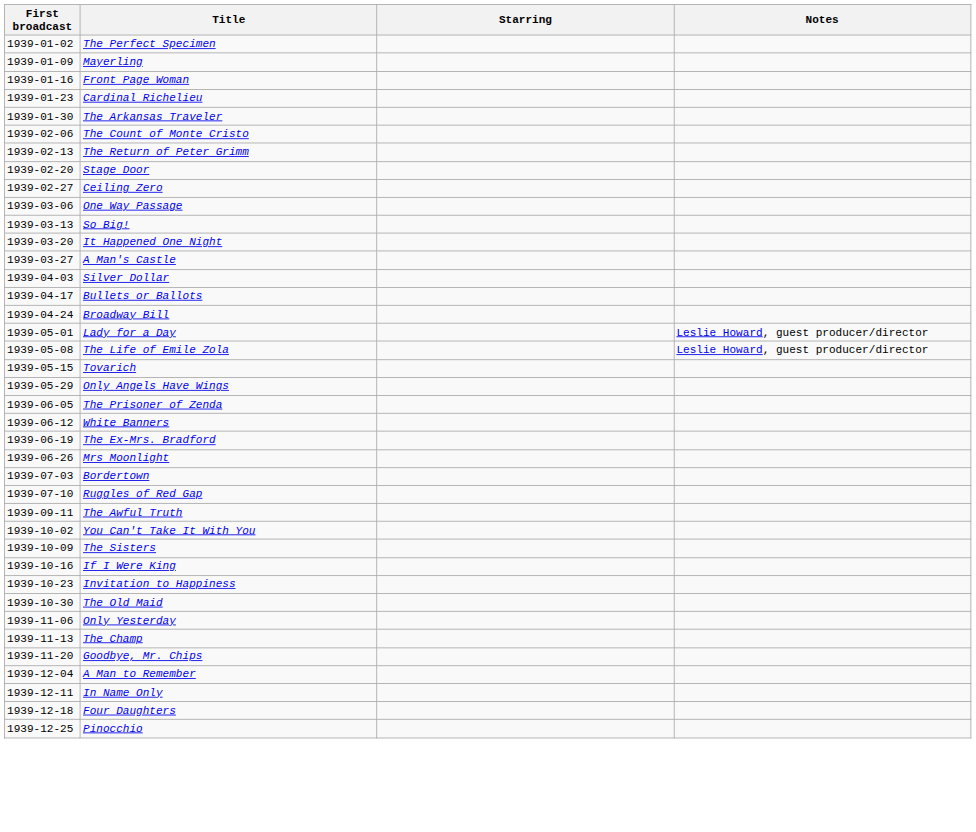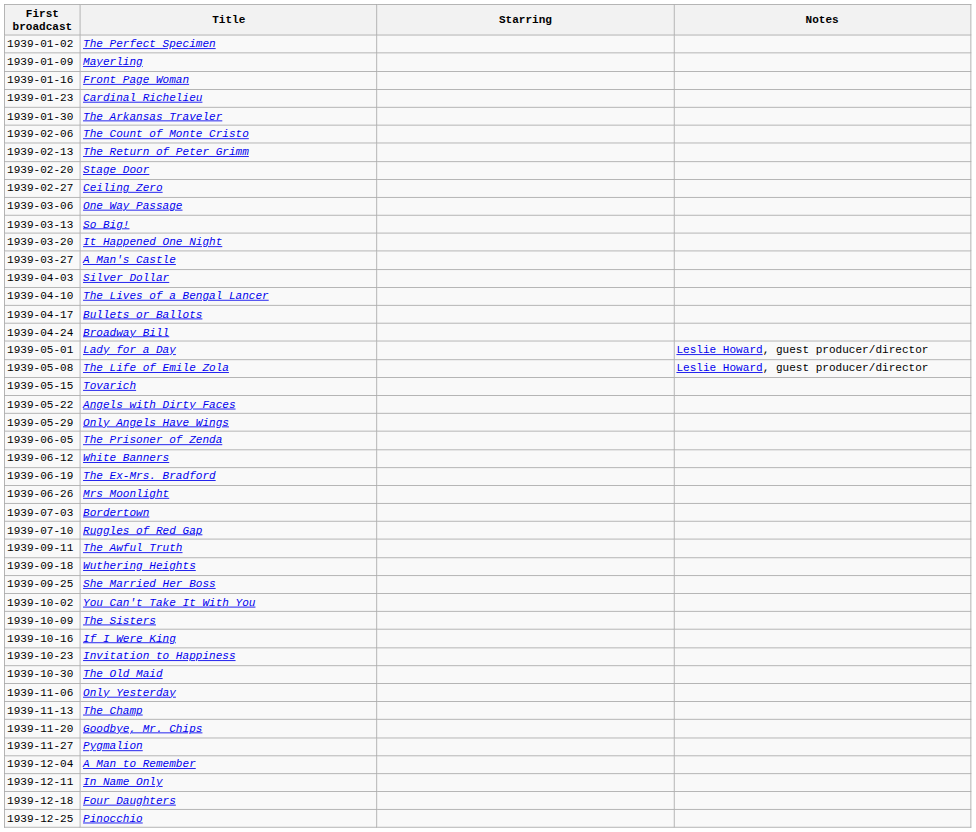 <table class="wikitable sortable plainrowheaders" width=90%>
 <tr>
 <th width=5% scope="col">First broadcast</th>
 <th width=25% scope="col">Title</th>
 <th width=25% scope="col">Starring</th>
 <th width=25% scope="col">Notes</th>
 </tr>
 <tr>
 <td rowspan=>1939-01-02</td>
 <td scope="row"><em><a href='#'>The Perfect Specimen</a></em></td>
 <td></td>
 <td></td>
 </tr>
 <tr>
 <td rowspan=>1939-01-09</td>
 <td scope="row"><em><a href='#'>Mayerling</a></em></td>
 <td></td>
 <td></td>
 </tr>
 <tr>
 <td rowspan=>1939-01-16</td>
 <td scope="row"><em><a href='#'>Front Page Woman</a></em></td>
 <td></td>
 <td></td>
 </tr>
 <tr>
 <td rowspan=>1939-01-23</td>
 <td scope="row"><em><a href='#'>Cardinal Richelieu</a></em></td>
 <td></td>
 <td></td>
 </tr>
 <tr>
 <td rowspan=>1939-01-30</td>
 <td scope="row"><em><a href='#'>The Arkansas Traveler</a></em></td>
 <td></td>
 <td></td>
 </tr>
 <tr>
 <td rowspan=>1939-02-06</td>
 <td scope="row"><em><a href='#'>The Count of Monte Cristo</a></em></td>
 <td></td>
 <td></td>
 </tr>
 <tr>
 <td rowspan=>1939-02-13</td>
 <td scope="row"><em><a href='#'>The Return of Peter Grimm</a></em></td>
 <td></td>
 <td></td>
 </tr>
 <tr>
 <td rowspan=>1939-02-20</td>
 <td scope="row"><em><a href='#'>Stage Door</a></em></td>
 <td></td>
 <td></td>
 </tr>
 <tr>
 <td rowspan=>1939-02-27</td>
 <td scope="row"><em><a href='#'>Ceiling Zero</a></em></td>
 <td></td>
 <td></td>
 </tr>
 <tr>
 <td rowspan=>1939-03-06</td>
 <td scope="row"><em><a href='#'>One Way Passage</a></em></td>
 <td></td>
 <td></td>
 </tr>
 <tr>
 <td rowspan=>1939-03-13</td>
 <td scope="row"><em><a href='#'>So Big!</a></em></td>
 <td></td>
 <td></td>
 </tr>
 <tr>
 <td rowspan=>1939-03-20</td>
 <td scope="row"><em><a href='#'>It Happened One Night</a></em></td>
 <td></td>
 <td></td>
 </tr>
 <tr>
 <td rowspan=>1939-03-27</td>
 <td scope="row"><em><a href='#'>A Man's Castle</a></em></td>
 <td></td>
 <td></td>
 </tr>
 <tr>
 <td rowspan=>1939-04-03</td>
 <td scope="row"><em><a href='#'>Silver Dollar</a></em></td>
 <td></td>
 <td></td>
 </tr>
 <tr>
+<td rowspan=>1939-04-10</td>
+<td scope="row"><em><a href='#'>The Lives of a Bengal Lancer</a></em></td>
+<td></td>
+<td></td>
+</tr>
+<tr>
 <td rowspan=>1939-04-17</td>
 <td scope="row"><em><a href='#'>Bullets or Ballots</a></em></td>
 <td></td>
 <td></td>
 </tr>
 <tr>
 <td rowspan=>1939-04-24</td>
 <td scope="row"><em><a href='#'>Broadway Bill</a></em></td>
 <td></td>
 <td></td>
 </tr>
 <tr>
 <td rowspan=>1939-05-01</td>
 <td scope="row"><em><a href='#'>Lady for a Day</a></em></td>
 <td></td>
 <td><a href='#'>Leslie Howard</a>, guest producer/director</td>
 </tr>
 <tr>
 <td rowspan=>1939-05-08</td>
 <td scope="row"><em><a href='#'>The Life of Emile Zola</a></em></td>
 <td></td>
 <td><a href='#'>Leslie Howard</a>, guest producer/director</td>
 </tr>
 <tr>
 <td rowspan=>1939-05-15</td>
 <td scope="row"><em><a href='#'>Tovarich</a></em></td>
+<td></td>
+<td></td>
+</tr>
+<tr>
+<td rowspan=>1939-05-22</td>
+<td scope="row"><em><a href='#'>Angels with Dirty Faces</a></em></td>
 <td></td>
 <td></td>
 </tr>
 <tr>
 <td rowspan=>1939-05-29</td>
 <td scope="row"><em><a href='#'>Only Angels Have Wings</a></em></td>
 <td></td>
 <td></td>
 </tr>
 <tr>
 <td rowspan=>1939-06-05</td>
 <td scope="row"><em><a href='#'>The Prisoner of Zenda</a></em></td>
 <td></td>
 <td></td>
 </tr>
 <tr>
 <td rowspan=>1939-06-12</td>
 <td scope="row"><em><a href='#'>White Banners</a></em></td>
 <td></td>
 <td></td>
 </tr>
 <tr>
 <td rowspan=>1939-06-19</td>
 <td scope="row"><em><a href='#'>The Ex-Mrs. Bradford</a></em></td>
 <td></td>
 <td></td>
 </tr>
 <tr>
 <td rowspan=>1939-06-26</td>
 <td scope="row"><em><a href='#'>Mrs Moonlight</a></em></td>
 <td></td>
 <td></td>
 </tr>
 <tr>
 <td rowspan=>1939-07-03</td>
 <td scope="row"><em><a href='#'>Bordertown</a></em></td>
 <td></td>
 <td></td>
 </tr>
 <tr>
 <td rowspan=>1939-07-10</td>
 <td scope="row"><em><a href='#'>Ruggles of Red Gap</a></em></td>
 <td></td>
 <td></td>
 </tr>
 <tr>
 <td rowspan=>1939-09-11</td>
 <td scope="row"><em><a href='#'>The Awful Truth</a></em></td>
 <td></td>
 <td></td>
 </tr>
 <tr>
+<td rowspan=>1939-09-18</td>
+<td scope="row"><em><a href='#'>Wuthering Heights</a></em></td>
+<td></td>
+<td></td>
+</tr>
+<tr>
+<td rowspan=>1939-09-25</td>
+<td scope="row"><em><a href='#'>She Married Her Boss</a></em></td>
+<td></td>
+<td></td>
+</tr>
+<tr>
 <td rowspan=>1939-10-02</td>
 <td scope="row"><em><a href='#'>You Can't Take It With You</a></em></td>
 <td></td>
 <td></td>
 </tr>
 <tr>
 <td rowspan=>1939-10-09</td>
 <td scope="row"><em><a href='#'>The Sisters</a></em></td>
 <td></td>
 <td></td>
 </tr>
 <tr>
 <td rowspan=>1939-10-16</td>
 <td scope="row"><em><a href='#'>If I Were King</a></em></td>
 <td></td>
 <td></td>
 </tr>
 <tr>
 <td rowspan=>1939-10-23</td>
 <td scope="row"><em><a href='#'>Invitation to Happiness</a></em></td>
 <td></td>
 <td></td>
 </tr>
 <tr>
 <td rowspan=>1939-10-30</td>
 <td scope="row"><em><a href='#'>The Old Maid</a></em></td>
 <td></td>
 <td></td>
 </tr>
 <tr>
 <td rowspan=>1939-11-06</td>
 <td scope="row"><em><a href='#'>Only Yesterday</a></em></td>
 <td></td>
 <td></td>
 </tr>
 <tr>
 <td rowspan=>1939-11-13</td>
 <td scope="row"><em><a href='#'>The Champ</a></em></td>
 <td></td>
 <td></td>
 </tr>
 <tr>
 <td rowspan=>1939-11-20</td>
 <td scope="row"><em><a href='#'>Goodbye, Mr. Chips</a></em></td>
 <td></td>
 <td></td>
 </tr>
 <tr>
+<td rowspan=>1939-11-27</td>
+<td scope="row"><em><a href='#'>Pygmalion</a></em></td>
+<td></td>
+<td></td>
+</tr>
+<tr>
 <td rowspan=>1939-12-04</td>
 <td scope="row"><em><a href='#'>A Man to Remember</a></em></td>
 <td></td>
 <td></td>
 </tr>
 <tr>
 <td rowspan=>1939-12-11</td>
 <td scope="row"><em><a href='#'>In Name Only</a></em></td>
 <td></td>
 <td></td>
 </tr>
 <tr>
 <td rowspan=>1939-12-18</td>
 <td scope="row"><em><a href='#'>Four Daughters</a></em></td>
 <td></td>
 <td></td>
 </tr>
 <tr>
 <td rowspan=>1939-12-25</td>
 <td scope="row"><em><a href='#'>Pinocchio</a></em></td>
 <td></td>
 <td></td>
 </tr>
 </table>
